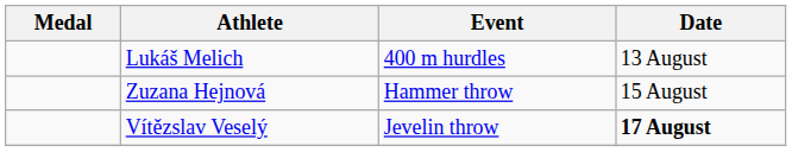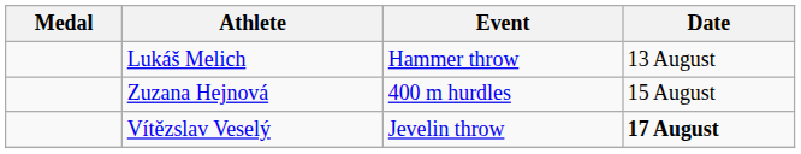 <table class="wikitable" style="font-size:90%" width=60%>
 <tr>
 <th>Medal</th>
 <th>Athlete</th>
 <th>Event</th>
 <th>Date</th>
 </tr>
 <tr>
 <td></td>
 <td><a href='#'>Lukáš Melich</a></td>
-<td><a href='#'>400 m hurdles</a></td>
+<td><a href='#'>Hammer throw</a></td>
 <td>13 August</td>
 </tr>
 <tr>
 <td></td>
 <td><a href='#'>Zuzana Hejnová</a></td>
-<td><a href='#'>Hammer throw</a></td>
+<td><a href='#'>400 m hurdles</a></td>
 <td>15 August</td>
 </tr>
 <tr>
 <td></td>
 <td><a href='#'>Vítězslav Veselý</a></td>
 <td><a href='#'>Jevelin throw</a></td>
 <td><strong>17 August</strong></td>
 </tr>
 <tr>
 </tr>
 </table>
